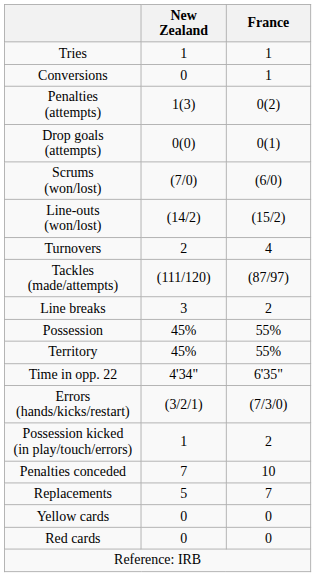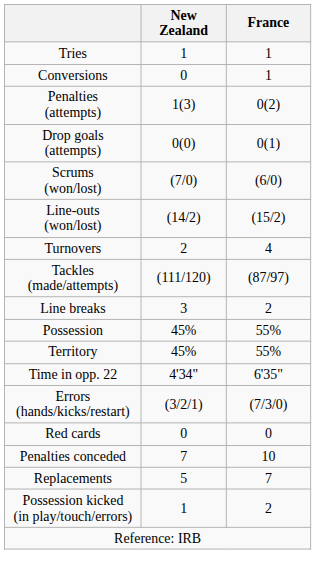 <table class="wikitable" style="text-align: center">
 <tr>
 <th width=150></th>
 <th width=90>New Zealand</th>
 <th width=90>France</th>
 </tr>
 <tr>
 <td>Tries</td>
 <td>1</td>
 <td>1</td>
 </tr>
 <tr>
 <td>Conversions</td>
 <td>0</td>
 <td>1</td>
 </tr>
 <tr>
 <td>Penalties<br>(attempts)</td>
 <td>1(3)</td>
 <td>0(2)</td>
 </tr>
 <tr>
 <td>Drop goals<br>(attempts)</td>
 <td>0(0)</td>
 <td>0(1)</td>
 </tr>
 <tr>
 <td>Scrums<br>(won/lost)</td>
 <td>(7/0)</td>
 <td>(6/0)</td>
 </tr>
 <tr>
 <td>Line-outs<br>(won/lost)</td>
 <td>(14/2)</td>
 <td>(15/2)</td>
 </tr>
 <tr>
 <td>Turnovers</td>
 <td>2</td>
 <td>4</td>
 </tr>
 <tr>
 <td>Tackles<br>(made/attempts)</td>
 <td>(111/120)</td>
 <td>(87/97)</td>
 </tr>
 <tr>
 <td>Line breaks</td>
 <td>3</td>
 <td>2</td>
 </tr>
 <tr>
 <td>Possession</td>
 <td>45%</td>
 <td>55%</td>
 </tr>
 <tr>
 <td>Territory</td>
 <td>45%</td>
 <td>55%</td>
 </tr>
 <tr>
 <td>Time in opp. 22</td>
 <td>4'34"</td>
 <td>6'35"</td>
 </tr>
 <tr>
 <td>Errors<br>(hands/kicks/restart)</td>
 <td>(3/2/1)</td>
 <td>(7/3/0)</td>
 </tr>
 <tr>
-<td>Possession kicked<br>(in play/touch/errors)</td>
-<td>1</td>
-<td>2</td>
+<td>Red cards</td>
+<td>0</td>
+<td>0</td>
 </tr>
 <tr>
 <td>Penalties conceded</td>
 <td>7</td>
 <td>10</td>
 </tr>
 <tr>
 <td>Replacements</td>
 <td>5</td>
 <td>7</td>
 </tr>
 <tr>
-<td>Yellow cards</td>
-<td>0</td>
-<td>0</td>
-</tr>
-<tr>
-<td>Red cards</td>
-<td>0</td>
-<td>0</td>
+<td>Possession kicked<br>(in play/touch/errors)</td>
+<td>1</td>
+<td>2</td>
 </tr>
 <tr>
 <td colspan="3">Reference: IRB</td>
 </tr>
 </table>
